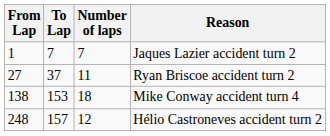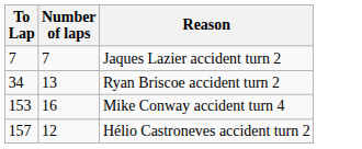 <table class="wikitable">
 <tr>
-<th>From<br>Lap</th>
 <th>To<br>Lap</th>
 <th>Number<br>of laps</th>
 <th>Reason</th>
 </tr>
 <tr>
-<td>1</td>
 <td>7</td>
 <td>7</td>
 <td>Jaques Lazier accident turn 2</td>
 </tr>
 <tr>
-<td>27</td>
-<td>37</td>
-<td>11</td>
+<td>34</td>
+<td>13</td>
 <td>Ryan Briscoe accident turn 2</td>
 </tr>
 <tr>
-<td>138</td>
 <td>153</td>
-<td>18</td>
+<td>16</td>
 <td>Mike Conway accident turn 4</td>
 </tr>
 <tr>
-<td>248</td>
 <td>157</td>
 <td>12</td>
 <td>Hélio Castroneves accident turn 2</td>
 </tr>
 </table>
